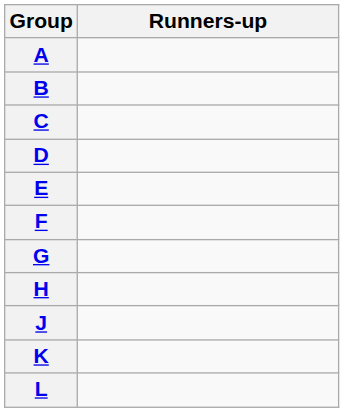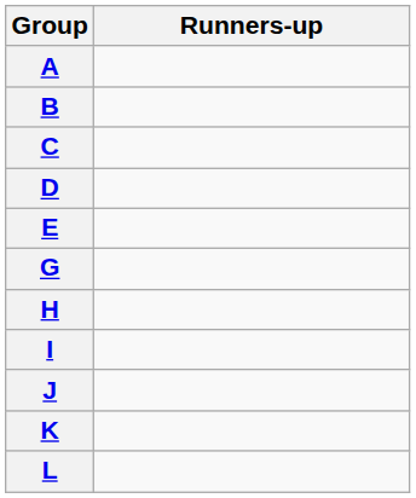 <table class="wikitable">
 <tr>
 <th>Group</th>
 <th style="width:190px">Runners-up</th>
 </tr>
 <tr>
 <th><a href='#'>A</a></th>
 <td></td>
 </tr>
 <tr>
 <th><a href='#'>B</a></th>
 <td></td>
 </tr>
 <tr>
 <th><a href='#'>C</a></th>
 <td></td>
 </tr>
 <tr>
 <th><a href='#'>D</a></th>
 <td></td>
 </tr>
 <tr>
 <th><a href='#'>E</a></th>
 <td></td>
 </tr>
 <tr>
-<th><a href='#'>F</a></th>
-<td></td>
-</tr>
-<tr>
 <th><a href='#'>G</a></th>
 <td></td>
 </tr>
 <tr>
 <th><a href='#'>H</a></th>
+<td></td>
+</tr>
+<tr>
+<th><a href='#'>I</a></th>
 <td></td>
 </tr>
 <tr>
 <th><a href='#'>J</a></th>
 <td></td>
 </tr>
 <tr>
 <th><a href='#'>K</a></th>
 <td></td>
 </tr>
 <tr>
 <th><a href='#'>L</a></th>
 <td></td>
 </tr>
 </table>
